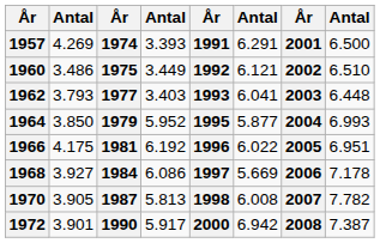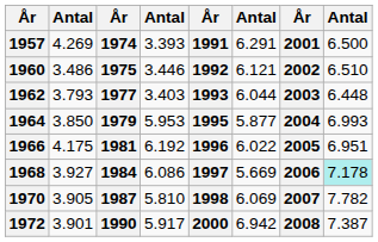 <table class="wikitable">
 <tr>
 <th>År</th>
 <th>Antal</th>
 <th>År</th>
 <th>Antal</th>
 <th>År</th>
 <th>Antal</th>
 <th>År</th>
 <th>Antal</th>
 </tr>
 <tr>
 <th>1957</th>
 <td>4.269</td>
 <th>1974</th>
 <td>3.393</td>
 <th>1991</th>
 <td>6.291</td>
 <th>2001</th>
 <td>6.500</td>
 </tr>
 <tr>
 <th>1960</th>
 <td>3.486</td>
 <th>1975</th>
-<td>3.449</td>
+<td>3.446</td>
 <th>1992</th>
 <td>6.121</td>
 <th>2002</th>
 <td>6.510</td>
 </tr>
 <tr>
 <th>1962</th>
 <td>3.793</td>
 <th>1977</th>
 <td>3.403</td>
 <th>1993</th>
-<td>6.041</td>
+<td>6.044</td>
 <th>2003</th>
 <td>6.448</td>
 </tr>
 <tr>
 <th>1964</th>
 <td>3.850</td>
 <th>1979</th>
-<td>5.952</td>
+<td>5.953</td>
 <th>1995</th>
 <td>5.877</td>
 <th>2004</th>
 <td>6.993</td>
 </tr>
 <tr>
 <th>1966</th>
 <td>4.175</td>
 <th>1981</th>
 <td>6.192</td>
 <th>1996</th>
 <td>6.022</td>
 <th>2005</th>
 <td>6.951</td>
 </tr>
 <tr>
 <th>1968</th>
 <td>3.927</td>
 <th>1984</th>
 <td>6.086</td>
 <th>1997</th>
 <td>5.669</td>
 <th>2006</th>
-<td>7.178</td>
+<td style="background: paleturquoise;">7.178</td>
 </tr>
 <tr>
 <th>1970</th>
 <td>3.905</td>
 <th>1987</th>
-<td>5.813</td>
+<td>5.810</td>
 <th>1998</th>
-<td>6.008</td>
+<td>6.069</td>
 <th>2007</th>
 <td>7.782</td>
 </tr>
 <tr>
 <th>1972</th>
 <td>3.901</td>
 <th>1990</th>
 <td>5.917</td>
 <th>2000</th>
 <td>6.942</td>
 <th>2008</th>
 <td>7.387</td>
 </tr>
 </table>
